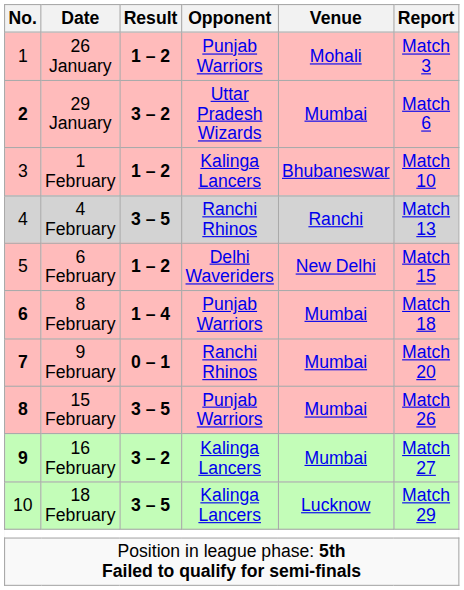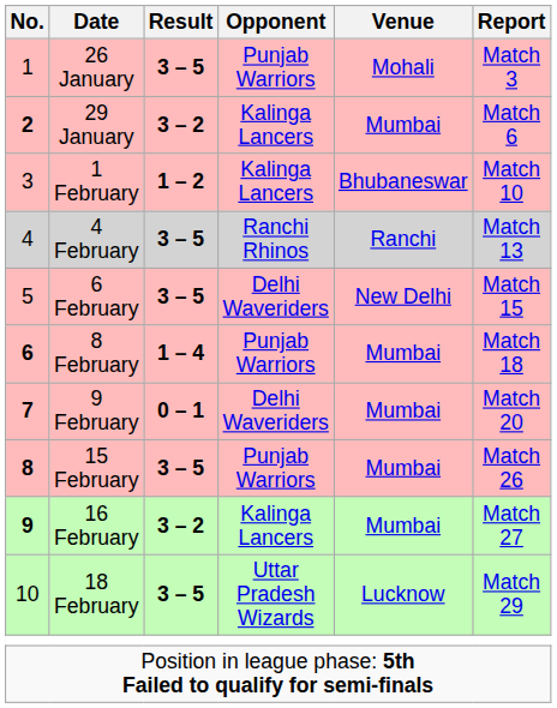 <table class=wikitable style="width:60%;text-align:center; border:none">
 <tr>
 <th>No.</th>
 <th>Date</th>
 <th>Result</th>
 <th>Opponent</th>
 <th>Venue</th>
 <th>Report</th>
 </tr>
 <tr style="background:#fbb;">
 <td>1</td>
 <td>26 January</td>
-<td><strong>1 – 2</strong></td>
+<td><strong>3 – 5</strong></td>
 <td><a href='#'>Punjab Warriors</a></td>
 <td><a href='#'>Mohali</a></td>
 <td><a href='#'>Match 3</a></td>
 </tr>
 <tr style="background:#fbb;">
 <td><strong>2</strong></td>
 <td>29 January</td>
 <td><strong>3 – 2</strong></td>
-<td><a href='#'>Uttar Pradesh Wizards</a></td>
+<td><a href='#'>Kalinga Lancers</a></td>
 <td><a href='#'>Mumbai</a></td>
 <td><a href='#'>Match 6</a></td>
 </tr>
 <tr style="background:#fbb;">
 <td>3</td>
 <td>1 February</td>
 <td><strong>1 – 2</strong></td>
 <td><a href='#'>Kalinga Lancers</a></td>
 <td><a href='#'>Bhubaneswar</a></td>
 <td><a href='#'>Match 10</a></td>
 </tr>
 <tr style="background:#d3d3d3;">
 <td>4</td>
 <td>4 February</td>
 <td><strong>3 – 5</strong></td>
 <td><a href='#'>Ranchi Rhinos</a></td>
 <td><a href='#'>Ranchi</a></td>
 <td><a href='#'>Match 13</a></td>
 </tr>
 <tr style="background:#fbb;">
 <td>5</td>
 <td>6 February</td>
-<td><strong>1 – 2</strong></td>
+<td><strong>3 – 5</strong></td>
 <td><a href='#'>Delhi Waveriders</a></td>
 <td><a href='#'>New Delhi</a></td>
 <td><a href='#'>Match 15</a></td>
 </tr>
 <tr style="background:#fbb;">
 <td><strong>6</strong></td>
 <td>8 February</td>
 <td><strong>1 – 4</strong></td>
 <td><a href='#'>Punjab Warriors</a></td>
 <td><a href='#'>Mumbai</a></td>
 <td><a href='#'>Match 18</a></td>
 </tr>
 <tr style="background:#fbb;">
 <td><strong>7</strong></td>
 <td>9 February</td>
 <td><strong>0 – 1</strong></td>
-<td><a href='#'>Ranchi Rhinos</a></td>
+<td><a href='#'>Delhi Waveriders</a></td>
 <td><a href='#'>Mumbai</a></td>
 <td><a href='#'>Match 20</a></td>
 </tr>
 <tr style="background:#fbb;">
 <td><strong>8</strong></td>
 <td>15 February</td>
 <td><strong>3 – 5</strong></td>
 <td><a href='#'>Punjab Warriors</a></td>
 <td><a href='#'>Mumbai</a></td>
 <td><a href='#'>Match 26</a></td>
 </tr>
 <tr style="background:#c3fdb8;">
 <td><strong>9</strong></td>
 <td>16 February</td>
 <td><strong>3 – 2</strong></td>
 <td><a href='#'>Kalinga Lancers</a></td>
 <td><a href='#'>Mumbai</a></td>
 <td><a href='#'>Match 27</a></td>
 </tr>
 <tr style="background:#c3fdb8;">
 <td>10</td>
 <td>18 February</td>
 <td><strong>3 – 5</strong></td>
-<td><a href='#'>Kalinga Lancers</a></td>
+<td><a href='#'>Uttar Pradesh Wizards</a></td>
 <td><a href='#'>Lucknow</a></td>
 <td><a href='#'>Match 29</a></td>
 </tr>
 <tr>
 <td colspan="6" style="background:#ffffff; border:none"></td>
 </tr>
 <tr>
 <td colspan="6">Position in league phase: <strong>5th</strong><br><strong>Failed to qualify for semi-finals</strong></td>
 </tr>
 </table>
